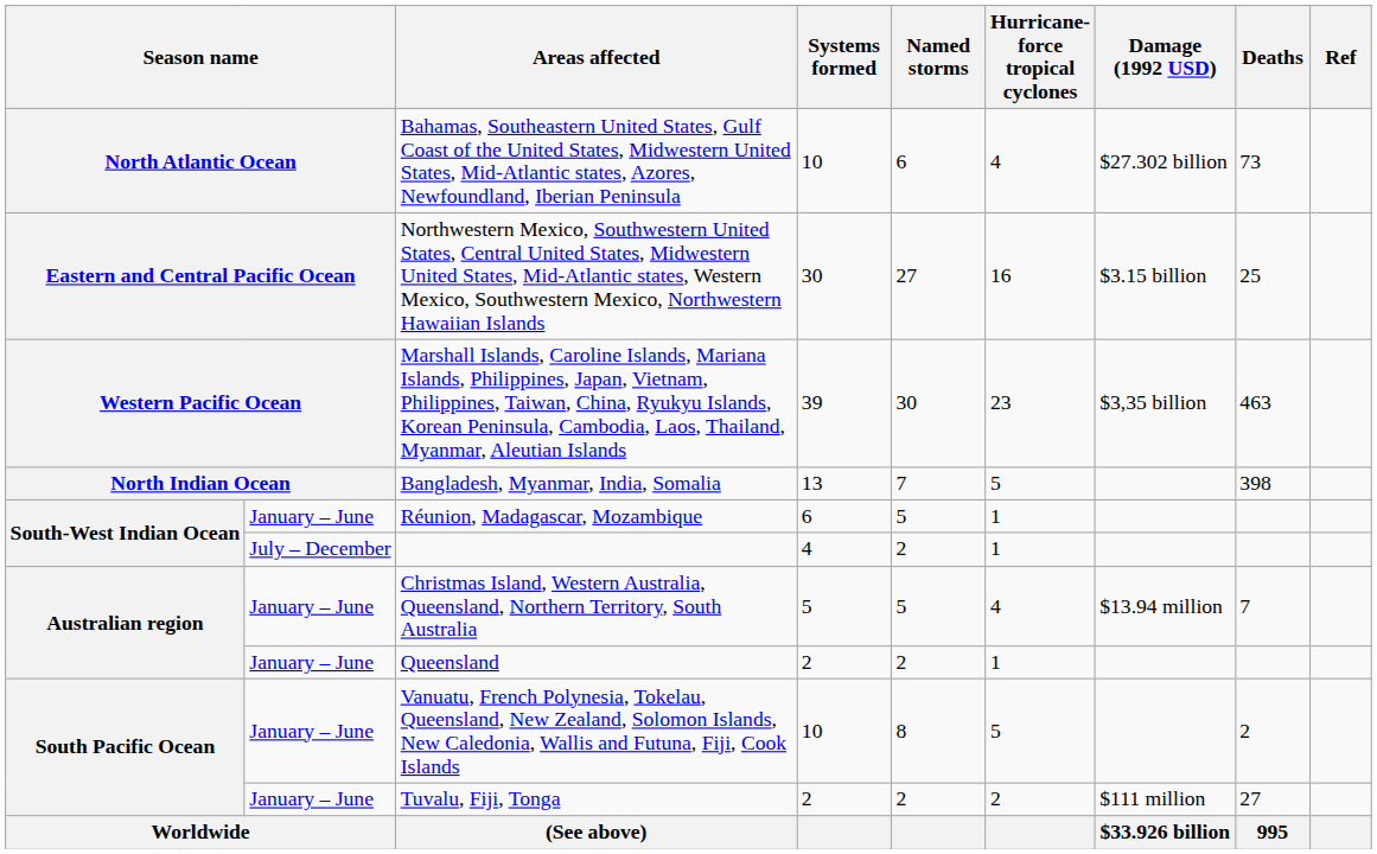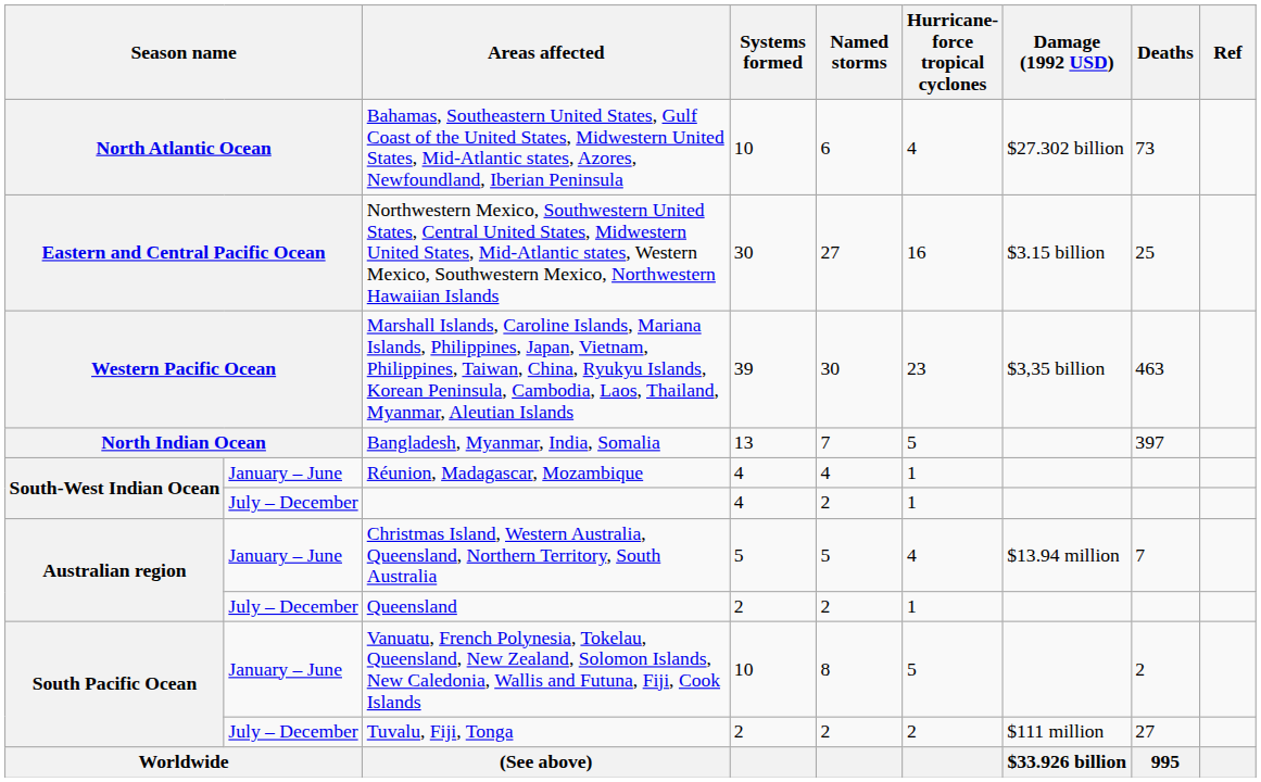 <table class="wikitable">
 <tr>
 <th colspan=2><strong>Season name</strong></th>
 <th width="300"><strong>Areas affected</strong></th>
 <th width="65"><strong>Systems formed</strong></th>
 <th width="65"><strong>Named storms</strong></th>
 <th width="65"><strong>Hurricane-force<br>tropical cyclones</strong></th>
 <th width="100"><strong>Damage<br>(1992 <a href='#'>USD</a>)</strong></th>
 <th width="50"><strong>Deaths</strong></th>
 <th width="40"><strong>Ref</strong></th>
 </tr>
 <tr>
 <th colspan=2><a href='#'>North Atlantic Ocean</a></th>
 <td><a href='#'>Bahamas</a>, <a href='#'>Southeastern United States</a>, <a href='#'>Gulf Coast of the United States</a>, <a href='#'>Midwestern United States</a>, <a href='#'>Mid-Atlantic states</a>, <a href='#'>Azores</a>, <a href='#'>Newfoundland</a>, <a href='#'>Iberian Peninsula</a></td>
 <td>10</td>
 <td>6</td>
 <td>4</td>
 <td>$27.302 billion</td>
 <td>73</td>
 <td></td>
 </tr>
 <tr>
 <th colspan=2><a href='#'>Eastern and Central Pacific Ocean</a></th>
 <td>Northwestern Mexico, <a href='#'>Southwestern United States</a>, <a href='#'>Central United States</a>, <a href='#'>Midwestern United States</a>, <a href='#'>Mid-Atlantic states</a>, Western Mexico, Southwestern Mexico, <a href='#'>Northwestern Hawaiian Islands</a></td>
 <td>30</td>
 <td>27</td>
 <td>16</td>
 <td>$3.15 billion</td>
 <td>25</td>
 <td></td>
 </tr>
 <tr>
 <th colspan=2><a href='#'>Western Pacific Ocean</a></th>
 <td><a href='#'>Marshall Islands</a>, <a href='#'>Caroline Islands</a>, <a href='#'>Mariana Islands</a>, <a href='#'>Philippines</a>, <a href='#'>Japan</a>, <a href='#'>Vietnam</a>, <a href='#'>Philippines</a>, <a href='#'>Taiwan</a>, <a href='#'>China</a>, <a href='#'>Ryukyu Islands</a>, <a href='#'>Korean Peninsula</a>, <a href='#'>Cambodia</a>, <a href='#'>Laos</a>, <a href='#'>Thailand</a>, <a href='#'>Myanmar</a>, <a href='#'>Aleutian Islands</a></td>
 <td>39</td>
 <td>30</td>
 <td>23</td>
 <td>$3,35 billion  </td>
 <td>463 </td>
 <td></td>
 </tr>
 <tr>
 <th colspan=2><a href='#'>North Indian Ocean</a></th>
 <td><a href='#'>Bangladesh</a>, <a href='#'>Myanmar</a>, <a href='#'>India</a>, <a href='#'>Somalia</a></td>
 <td>13</td>
 <td>7</td>
 <td>5</td>
 <td></td>
-<td>398</td>
+<td>397</td>
 <td></td>
 </tr>
 <tr>
 <th rowspan=2>South-West Indian Ocean</th>
 <td><a href='#'>January – June</a></td>
 <td><a href='#'>Réunion</a>, <a href='#'>Madagascar</a>, <a href='#'>Mozambique</a></td>
-<td>6</td>
-<td>5</td>
+<td>4</td>
+<td>4</td>
 <td>1</td>
 <td></td>
 <td></td>
 <td></td>
 </tr>
 <tr>
 <td><a href='#'>July – December</a></td>
 <td></td>
 <td>4</td>
 <td>2</td>
 <td>1</td>
 <td></td>
 <td></td>
 <td></td>
 </tr>
 <tr>
 <th rowspan=2>Australian region</th>
 <td><a href='#'>January – June</a></td>
 <td><a href='#'>Christmas Island</a>, <a href='#'>Western Australia</a>, <a href='#'>Queensland</a>, <a href='#'>Northern Territory</a>, <a href='#'>South Australia</a></td>
 <td>5</td>
 <td>5</td>
 <td>4</td>
 <td>$13.94 million</td>
 <td>7</td>
 <td></td>
 </tr>
 <tr>
-<td><a href='#'>January – June</a></td>
+<td><a href='#'>July – December</a></td>
 <td><a href='#'>Queensland</a></td>
 <td>2</td>
 <td>2</td>
 <td>1</td>
 <td></td>
 <td></td>
 <td></td>
 </tr>
 <tr>
 <th rowspan=2>South Pacific Ocean</th>
 <td><a href='#'>January – June</a></td>
 <td><a href='#'>Vanuatu</a>, <a href='#'>French Polynesia</a>, <a href='#'>Tokelau</a>, <a href='#'>Queensland</a>, <a href='#'>New Zealand</a>, <a href='#'>Solomon Islands</a>, <a href='#'>New Caledonia</a>, <a href='#'>Wallis and Futuna</a>, <a href='#'>Fiji</a>, <a href='#'>Cook Islands</a></td>
 <td>10</td>
 <td>8</td>
 <td>5</td>
 <td></td>
 <td>2</td>
 <td></td>
 </tr>
 <tr>
-<td><a href='#'>January – June</a></td>
+<td><a href='#'>July – December</a></td>
 <td><a href='#'>Tuvalu</a>, <a href='#'>Fiji</a>, <a href='#'>Tonga</a></td>
 <td>2</td>
 <td>2</td>
 <td>2</td>
 <td>$111 million</td>
 <td>27</td>
 <td></td>
 </tr>
 <tr>
 <th colspan=2>Worldwide</th>
 <th>(See above)</th>
 <th> </th>
 <th> </th>
 <th> </th>
 <th>$33.926 billion</th>
 <th>995</th>
 <th></th>
 </tr>
 </table>
